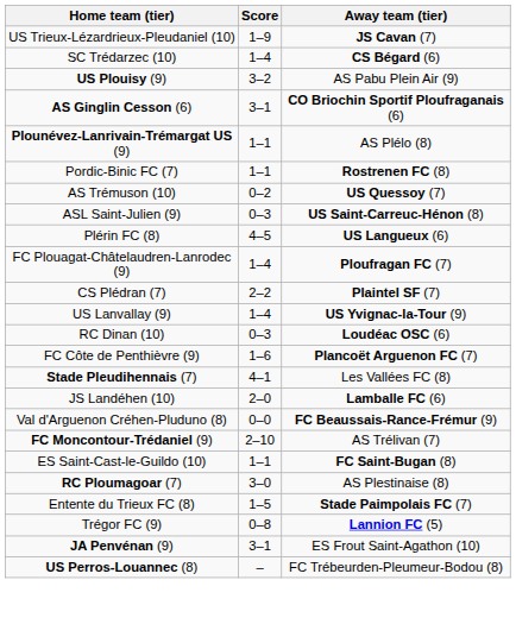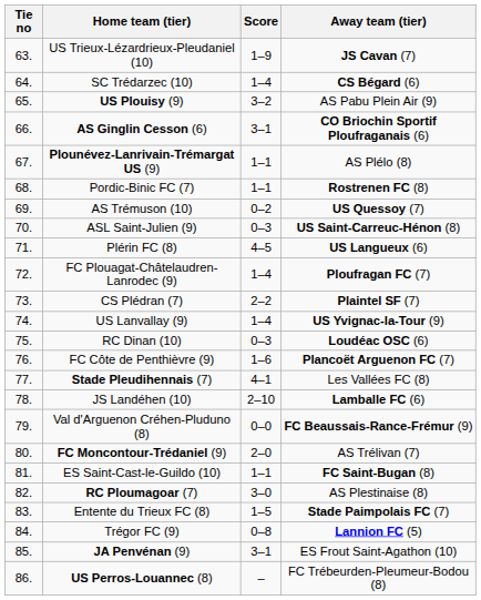 <table class="wikitable" style="text-align: center">
 <tr>
+<th>Tie no</th>
 <th>Home team (tier)</th>
 <th>Score</th>
 <th>Away team (tier)</th>
 </tr>
 <tr>
+<td>63.</td>
 <td>US Trieux-Lézardrieux-Pleudaniel (10)</td>
 <td>1–9</td>
 <td><strong>JS Cavan</strong> (7)</td>
 </tr>
 <tr>
+<td>64.</td>
 <td>SC Trédarzec (10)</td>
 <td>1–4</td>
 <td><strong>CS Bégard</strong> (6)</td>
 </tr>
 <tr>
+<td>65.</td>
 <td><strong>US Plouisy</strong> (9)</td>
 <td>3–2</td>
 <td>AS Pabu Plein Air (9)</td>
 </tr>
 <tr>
+<td>66.</td>
 <td><strong>AS Ginglin Cesson</strong> (6)</td>
 <td>3–1</td>
 <td><strong>CO Briochin Sportif Ploufraganais</strong> (6)</td>
 </tr>
 <tr>
+<td>67.</td>
 <td><strong>Plounévez-Lanrivain-Trémargat US</strong> (9)</td>
 <td>1–1 </td>
 <td>AS Plélo (8)</td>
 </tr>
 <tr>
+<td>68.</td>
 <td>Pordic-Binic FC (7)</td>
 <td>1–1 </td>
 <td><strong>Rostrenen FC</strong> (8)</td>
 </tr>
 <tr>
+<td>69.</td>
 <td>AS Trémuson (10)</td>
 <td>0–2</td>
 <td><strong>US Quessoy</strong> (7)</td>
 </tr>
 <tr>
+<td>70.</td>
 <td>ASL Saint-Julien (9)</td>
 <td>0–3</td>
 <td><strong>US Saint-Carreuc-Hénon</strong> (8)</td>
 </tr>
 <tr>
+<td>71.</td>
 <td>Plérin FC (8)</td>
 <td>4–5</td>
 <td><strong>US Langueux</strong> (6)</td>
 </tr>
 <tr>
+<td>72.</td>
 <td>FC Plouagat-Châtelaudren-Lanrodec (9)</td>
 <td>1–4</td>
 <td><strong>Ploufragan FC</strong> (7)</td>
 </tr>
 <tr>
+<td>73.</td>
 <td>CS Plédran (7)</td>
 <td>2–2 </td>
 <td><strong>Plaintel SF</strong> (7)</td>
 </tr>
 <tr>
+<td>74.</td>
 <td>US Lanvallay (9)</td>
 <td>1–4</td>
 <td><strong>US Yvignac-la-Tour</strong> (9)</td>
 </tr>
 <tr>
+<td>75.</td>
 <td>RC Dinan (10)</td>
 <td>0–3</td>
 <td><strong>Loudéac OSC</strong> (6)</td>
 </tr>
 <tr>
+<td>76.</td>
 <td>FC Côte de Penthièvre (9)</td>
 <td>1–6</td>
 <td><strong>Plancoët Arguenon FC</strong> (7)</td>
 </tr>
 <tr>
+<td>77.</td>
 <td><strong>Stade Pleudihennais</strong> (7)</td>
 <td>4–1</td>
 <td>Les Vallées FC (8)</td>
 </tr>
 <tr>
+<td>78.</td>
 <td>JS Landéhen (10)</td>
-<td>2–0</td>
+<td>2–10</td>
 <td><strong>Lamballe FC</strong> (6)</td>
 </tr>
 <tr>
+<td>79.</td>
 <td>Val d'Arguenon Créhen-Pluduno (8)</td>
 <td>0–0 </td>
 <td><strong>FC Beaussais-Rance-Frémur</strong> (9)</td>
 </tr>
 <tr>
+<td>80.</td>
 <td><strong>FC Moncontour-Trédaniel</strong> (9)</td>
-<td>2–10</td>
+<td>2–0</td>
 <td>AS Trélivan (7)</td>
 </tr>
 <tr>
+<td>81.</td>
 <td>ES Saint-Cast-le-Guildo (10)</td>
 <td>1–1 </td>
 <td><strong>FC Saint-Bugan</strong> (8)</td>
 </tr>
 <tr>
+<td>82.</td>
 <td><strong>RC Ploumagoar</strong> (7)</td>
 <td>3–0</td>
 <td>AS Plestinaise (8)</td>
 </tr>
 <tr>
+<td>83.</td>
 <td>Entente du Trieux FC (8)</td>
 <td>1–5</td>
 <td><strong>Stade Paimpolais FC</strong> (7)</td>
 </tr>
 <tr>
+<td>84.</td>
 <td>Trégor FC (9)</td>
 <td>0–8</td>
 <td><strong><a href='#'>Lannion FC</a></strong> (5)</td>
 </tr>
 <tr>
+<td>85.</td>
 <td><strong>JA Penvénan</strong> (9)</td>
 <td>3–1</td>
 <td>ES Frout Saint-Agathon (10)</td>
 </tr>
 <tr>
+<td>86.</td>
 <td><strong>US Perros-Louannec</strong> (8)</td>
 <td>–</td>
 <td>FC Trébeurden-Pleumeur-Bodou (8)</td>
 </tr>
 </table>
